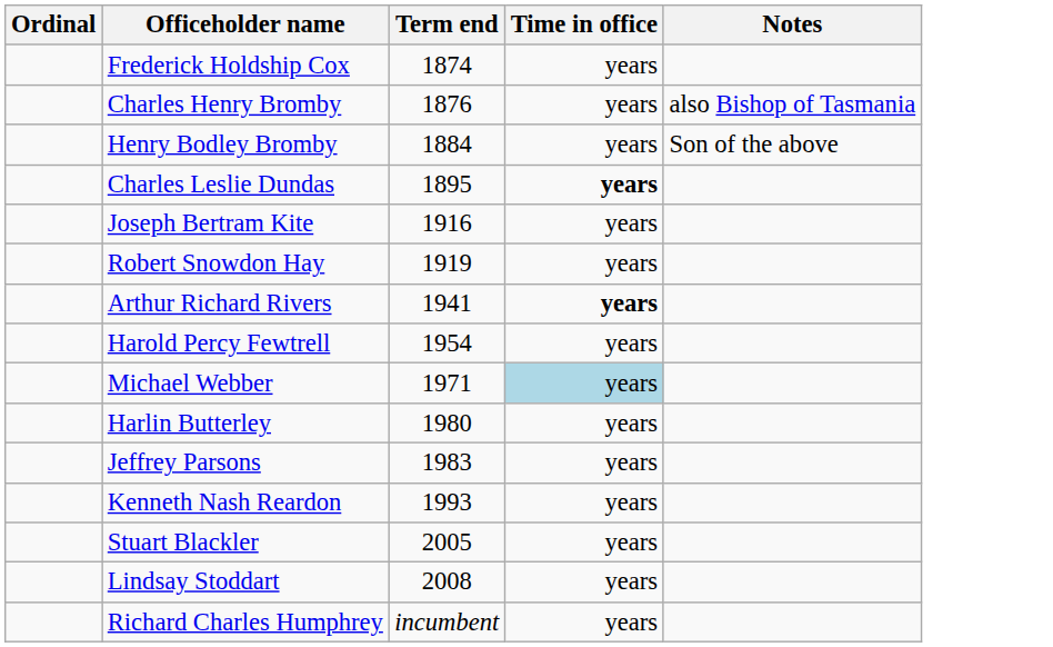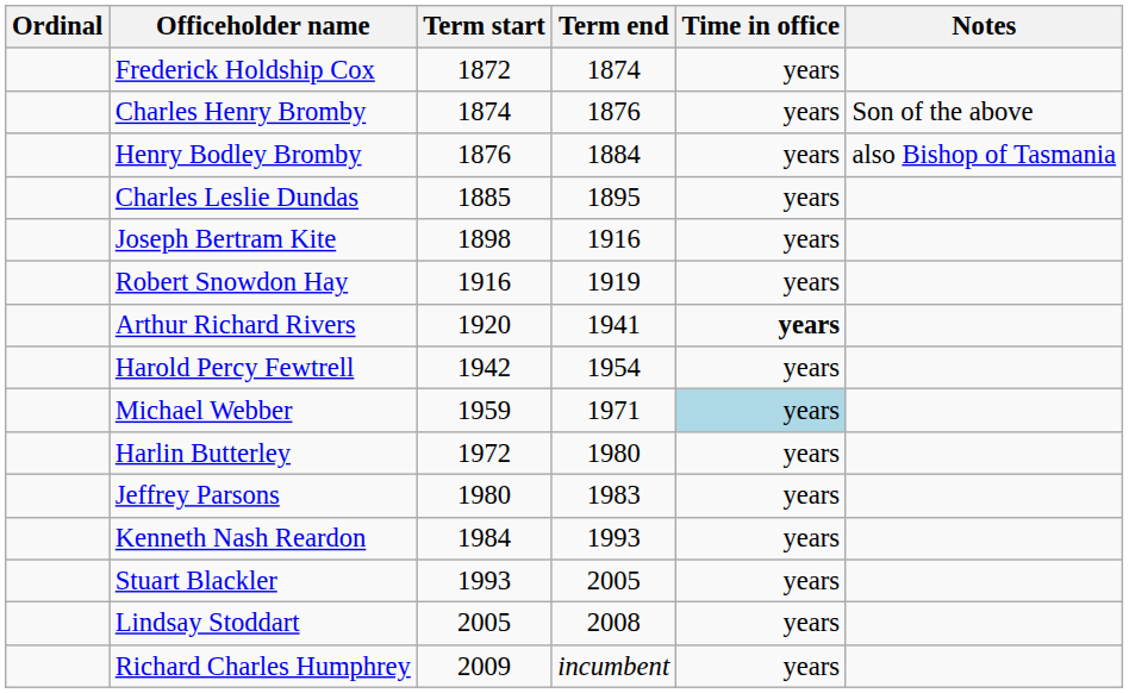 <table class="wikitable sortable">
 <tr>
 <th>Ordinal</th>
 <th>Officeholder name</th>
+<th>Term start</th>
 <th>Term end</th>
 <th>Time in office</th>
 <th>Notes</th>
 </tr>
 <tr>
 <td align=center></td>
 <td><a href='#'>Frederick Holdship Cox</a></td>
+<td align=center>1872</td>
 <td align=center>1874</td>
 <td align=right> years</td>
 <td></td>
 </tr>
 <tr>
 <td align=center></td>
 <td><a href='#'>Charles Henry Bromby</a></td>
+<td align=center>1874</td>
 <td align=center>1876</td>
+<td align=right> years</td>
+<td>Son of the above</td>
+</tr>
+<tr>
+<td align=center></td>
+<td><a href='#'>Henry Bodley Bromby</a></td>
+<td align=center>1876</td>
+<td align=center>1884</td>
 <td align=right> years</td>
 <td>also <a href='#'>Bishop of Tasmania</a></td>
 </tr>
 <tr>
 <td align=center></td>
-<td><a href='#'>Henry Bodley Bromby</a></td>
-<td align=center>1884</td>
+<td><a href='#'>Charles Leslie Dundas</a></td>
+<td align=center>1885</td>
+<td align=center>1895</td>
 <td align=right> years</td>
-<td>Son of the above</td>
-</tr>
-<tr>
-<td align=center></td>
-<td><a href='#'>Charles Leslie Dundas</a></td>
-<td align=center>1895</td>
-<td align=right><strong> years</strong></td>
 <td></td>
 </tr>
 <tr>
 <td align=center></td>
 <td><a href='#'>Joseph Bertram Kite</a></td>
+<td align=center>1898</td>
 <td align=center>1916</td>
 <td align=right> years</td>
 <td></td>
 </tr>
 <tr>
 <td align=center></td>
 <td><a href='#'>Robert Snowdon Hay</a></td>
+<td align=center>1916</td>
 <td align=center>1919</td>
 <td align=right> years</td>
 <td></td>
 </tr>
 <tr>
 <td align=center></td>
 <td><a href='#'>Arthur Richard Rivers</a></td>
+<td align=center>1920</td>
 <td align=center>1941</td>
 <td align=right><strong> years</strong></td>
 <td></td>
 </tr>
 <tr>
 <td align=center></td>
 <td><a href='#'>Harold Percy Fewtrell</a></td>
+<td align=center>1942</td>
 <td align=center>1954</td>
 <td align=right> years</td>
 <td></td>
 </tr>
 <tr>
 <td align=center></td>
 <td><a href='#'>Michael Webber</a></td>
+<td align=center>1959</td>
 <td align=center>1971</td>
 <td align=right style="background: lightblue;"> years</td>
 <td></td>
 </tr>
 <tr>
 <td align=center></td>
 <td><a href='#'>Harlin Butterley</a></td>
+<td align=center>1972</td>
 <td align=center>1980</td>
 <td align=right> years</td>
 <td></td>
 </tr>
 <tr>
 <td align=center></td>
 <td><a href='#'>Jeffrey Parsons</a></td>
+<td align=center>1980</td>
 <td align=center>1983</td>
 <td align=right> years</td>
 <td></td>
 </tr>
 <tr>
 <td align=center></td>
 <td><a href='#'>Kenneth Nash Reardon</a></td>
+<td align=center>1984</td>
 <td align=center>1993</td>
 <td align=right> years</td>
 <td></td>
 </tr>
 <tr>
 <td align=center></td>
 <td><a href='#'>Stuart Blackler</a></td>
+<td align=center>1993</td>
 <td align=center>2005</td>
 <td align=right> years</td>
 <td></td>
 </tr>
 <tr>
 <td align=center></td>
 <td><a href='#'>Lindsay Stoddart</a></td>
+<td align=center>2005</td>
 <td align=center>2008</td>
 <td align=right> years</td>
 <td></td>
 </tr>
 <tr>
 <td align=center></td>
 <td><a href='#'>Richard Charles Humphrey</a></td>
+<td align=center>2009</td>
 <td align=center><em>incumbent</em></td>
 <td align=right> years</td>
 <td></td>
 </tr>
 </table>
